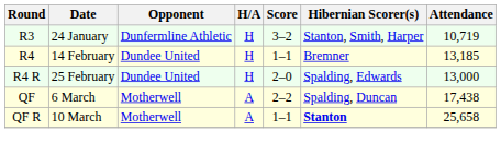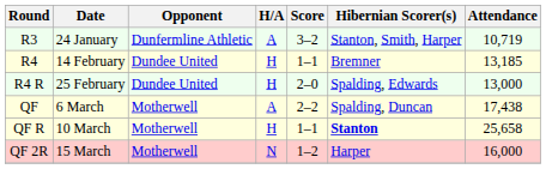 <table class="wikitable" style="text-align:center">
 <tr>
 <th>Round</th>
 <th>Date</th>
 <th>Opponent</th>
 <th>H/A</th>
 <th>Score</th>
 <th>Hibernian Scorer(s)</th>
 <th>Attendance</th>
 </tr>
 <tr bgcolor=#EEFFEE>
 <td>R3</td>
 <td align=left>24 January</td>
 <td align=left><a href='#'>Dunfermline Athletic</a></td>
-<td><a href='#'>H</a></td>
+<td><a href='#'>A</a></td>
 <td>3–2</td>
 <td align=left><a href='#'>Stanton</a>, <a href='#'>Smith</a>, <a href='#'>Harper</a></td>
 <td>10,719</td>
 </tr>
 <tr bgcolor=#FFFFDD>
 <td>R4</td>
 <td align=left>14 February</td>
 <td align=left><a href='#'>Dundee United</a></td>
 <td><a href='#'>H</a></td>
 <td>1–1</td>
 <td align=left><a href='#'>Bremner</a></td>
 <td>13,185</td>
 </tr>
 <tr bgcolor=#EEFFEE>
 <td>R4 R</td>
 <td align=left>25 February</td>
 <td align=left><a href='#'>Dundee United</a></td>
 <td><a href='#'>H</a></td>
 <td>2–0</td>
 <td align=left><a href='#'>Spalding</a>, <a href='#'>Edwards</a></td>
 <td>13,000</td>
 </tr>
 <tr bgcolor=#FFFFDD>
 <td>QF</td>
 <td align=left>6 March</td>
 <td align=left><a href='#'>Motherwell</a></td>
 <td><a href='#'>A</a></td>
 <td>2–2</td>
 <td align=left><a href='#'>Spalding</a>, <a href='#'>Duncan</a></td>
 <td>17,438</td>
 </tr>
 <tr bgcolor=#FFFFDD>
 <td>QF R</td>
 <td align=left>10 March</td>
 <td align=left><a href='#'>Motherwell</a></td>
-<td><a href='#'>A</a></td>
+<td><a href='#'>H</a></td>
 <td>1–1</td>
 <td align=left><strong><a href='#'>Stanton</a></strong></td>
 <td>25,658</td>
 </tr>
+<tr bgcolor=#FFCCCC>
+<td>QF 2R</td>
+<td align=left>15 March</td>
+<td align=left><a href='#'>Motherwell</a></td>
+<td><a href='#'>N</a></td>
+<td>1–2</td>
+<td align=left><a href='#'>Harper</a></td>
+<td>16,000</td>
+</tr>
 <tr>
 </tr>
 </table>
